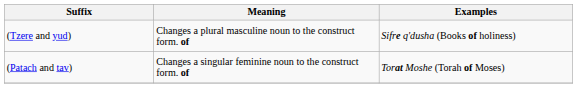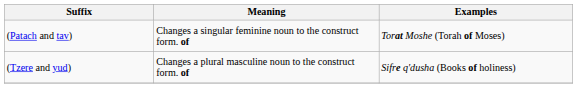 <table class="wikitable">
 <tr>
 <th width="230">Suffix</th>
 <th width="350">Meaning</th>
 <th width="300">Examples</th>
 </tr>
 <tr style="height: 50px">
+<td>  (<a href='#'>Patach</a> and <a href='#'>tav</a>)</td>
+<td>Changes a singular feminine noun to the construct form. <strong>of</strong></td>
+<td> <em>Tor<strong>at</strong> Moshe</em> (Torah <strong>of</strong> Moses)</td>
+</tr>
+<tr style="height: 50px">
 <td>  (<a href='#'>Tzere</a> and <a href='#'>yud</a>)</td>
 <td>Changes a plural masculine noun to the construct form. <strong>of</strong></td>
 <td> <em>Sifr<strong>e</strong> q'dusha</em> (Books <strong>of</strong> holiness)</td>
 </tr>
-<tr style="height: 50px">
-<td>  (<a href='#'>Patach</a> and <a href='#'>tav</a>)</td>
-<td>Changes a singular feminine noun to the construct form. <strong>of</strong></td>
-<td> <em>Tor<strong>at</strong> Moshe</em> (Torah <strong>of</strong> Moses)</td>
-</tr>
 <tr>
 </tr>
 </table>
